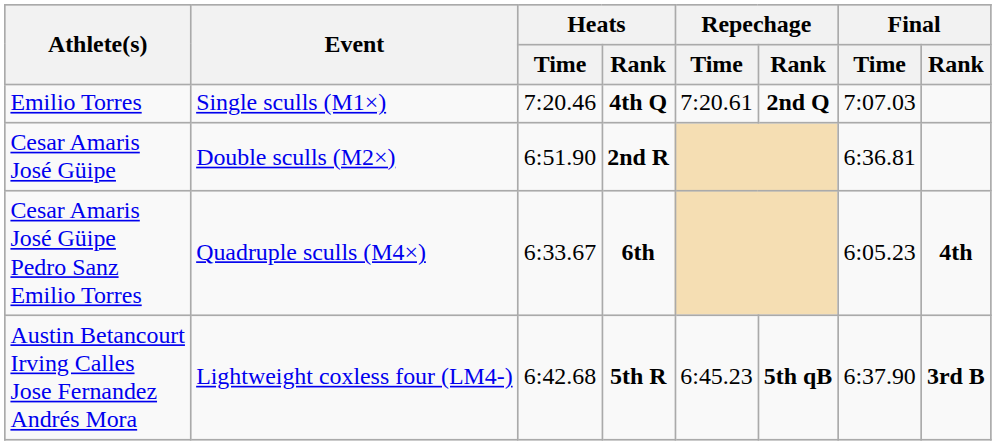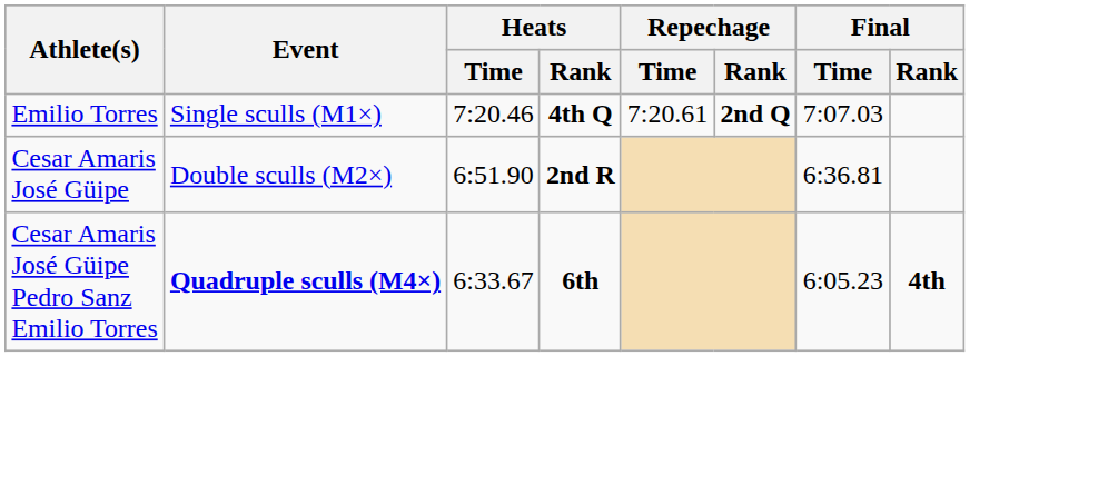 <table class="wikitable" style="font-size:90%;">
 <tr>
 <th rowspan=2>Athlete(s)</th>
 <th rowspan=2>Event</th>
 <th colspan=2>Heats</th>
 <th colspan=2>Repechage</th>
 <th colspan=2>Final</th>
 </tr>
 <tr>
 <th>Time</th>
 <th>Rank</th>
 <th>Time</th>
 <th>Rank</th>
 <th>Time</th>
 <th>Rank</th>
 </tr>
 <tr>
 <td><a href='#'>Emilio Torres</a></td>
 <td><a href='#'>Single sculls (M1×)</a></td>
 <td align=center>7:20.46</td>
 <td align=center><strong>4th Q</strong></td>
 <td align=center>7:20.61</td>
 <td align=center><strong>2nd Q</strong></td>
 <td align=center>7:07.03</td>
 <td align=center></td>
 </tr>
 <tr>
 <td><a href='#'>Cesar Amaris</a><br><a href='#'>José Güipe</a></td>
 <td><a href='#'>Double sculls (M2×)</a></td>
 <td align=center>6:51.90</td>
 <td align=center><strong>2nd R</strong></td>
 <td colspan="2" style="background:wheat;"></td>
 <td align=center>6:36.81</td>
 <td align=center></td>
 </tr>
 <tr>
 <td><a href='#'>Cesar Amaris</a><br><a href='#'>José Güipe</a><br><a href='#'>Pedro Sanz</a><br><a href='#'>Emilio Torres</a></td>
-<td><a href='#'>Quadruple sculls (M4×)</a></td>
+<td><strong><a href='#'>Quadruple sculls (M4×)</a></strong></td>
 <td align=center>6:33.67</td>
 <td align=center><strong>6th</strong></td>
 <td colspan="2" style="background:wheat;"></td>
 <td align=center>6:05.23</td>
 <td align=center><strong>4th</strong></td>
 </tr>
-<tr>
-<td><a href='#'>Austin Betancourt</a><br><a href='#'>Irving Calles</a><br><a href='#'>Jose Fernandez</a><br><a href='#'>Andrés Mora</a></td>
-<td><a href='#'>Lightweight coxless four (LM4-)</a></td>
-<td align=center>6:42.68</td>
-<td align=center><strong>5th R</strong></td>
-<td align=center>6:45.23</td>
-<td align=center><strong>5th qB</strong></td>
-<td align=center>6:37.90</td>
-<td align=center><strong>3rd B</strong></td>
-</tr>
 </table>
